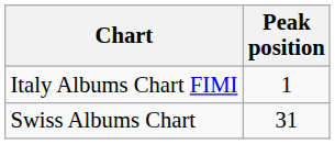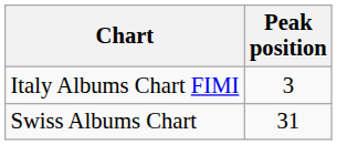 <table class="wikitable">
 <tr>
 <th>Chart</th>
 <th>Peak<br>position</th>
 </tr>
 <tr>
 <td>Italy Albums Chart <a href='#'>FIMI</a></td>
-<td style="text-align:center;">1</td>
+<td style="text-align:center;">3</td>
 </tr>
 <tr>
 <td>Swiss Albums Chart</td>
 <td style="text-align:center;">31</td>
 </tr>
 </table>
